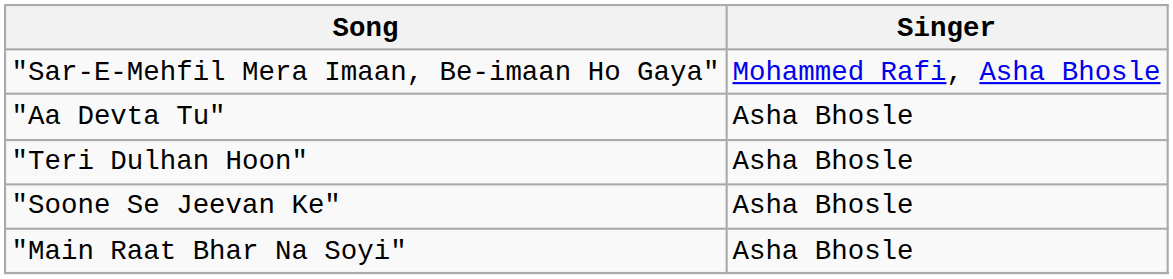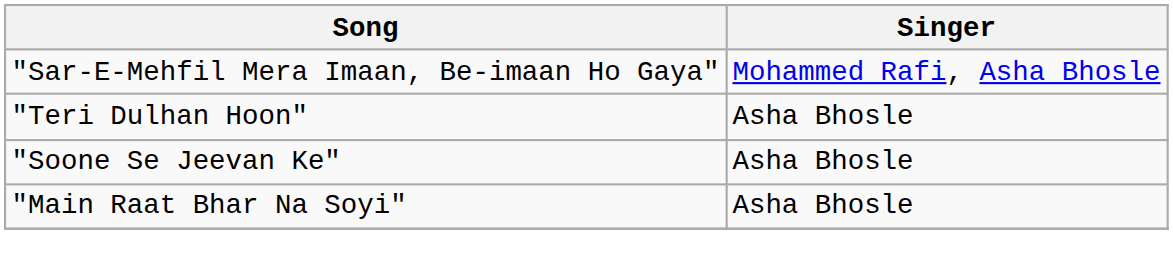 <table class="wikitable">
 <tr>
 <th>Song</th>
 <th>Singer</th>
 </tr>
 <tr>
 <td>"Sar-E-Mehfil Mera Imaan, Be-imaan Ho Gaya"</td>
 <td><a href='#'>Mohammed Rafi</a>, <a href='#'>Asha Bhosle</a></td>
-</tr>
-<tr>
-<td>"Aa Devta Tu"</td>
-<td>Asha Bhosle</td>
 </tr>
 <tr>
 <td>"Teri Dulhan Hoon"</td>
 <td>Asha Bhosle</td>
 </tr>
 <tr>
 <td>"Soone Se Jeevan Ke"</td>
 <td>Asha Bhosle</td>
 </tr>
 <tr>
 <td>"Main Raat Bhar Na Soyi"</td>
 <td>Asha Bhosle</td>
 </tr>
 <tr>
 </tr>
 </table>
